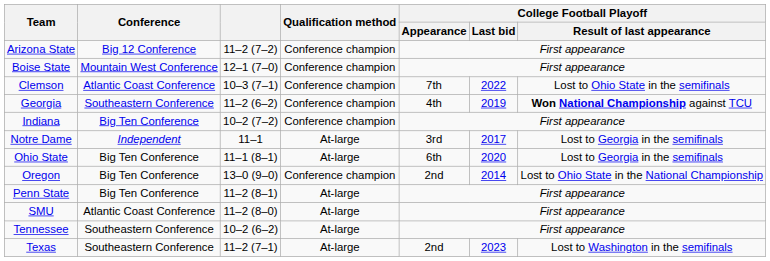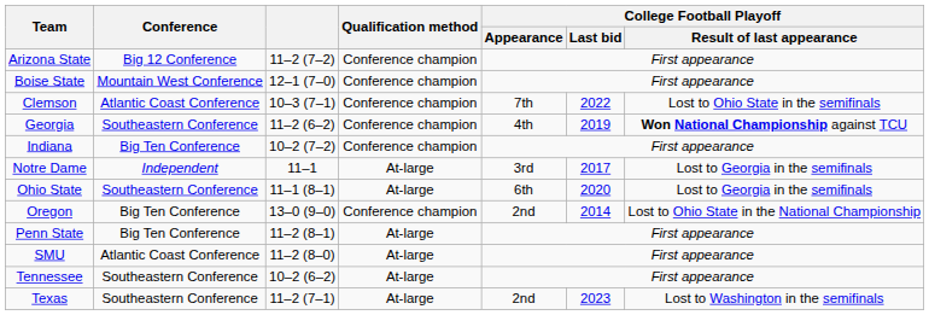 <table class="wikitable" style="text-align: center;">
 <tr>
 <th rowspan=2>Team</th>
 <th rowspan=2>Conference</th>
 <th rowspan=2></th>
 <th rowspan=2>Qualification method</th>
 <th colspan=3>College Football Playoff</th>
 </tr>
 <tr>
 <th data-sort-type="number">Appearance</th>
 <th>Last bid</th>
 <th>Result of last appearance</th>
 </tr>
 <tr>
 <td><a href='#'>Arizona State</a></td>
 <td><a href='#'>Big 12 Conference</a></td>
 <td>11–2 (7–2)</td>
 <td>Conference champion</td>
 <td colspan=3><em>First appearance</em></td>
 </tr>
 <tr>
 <td><a href='#'>Boise State</a></td>
 <td><a href='#'>Mountain West Conference</a></td>
 <td>12–1 (7–0)</td>
 <td>Conference champion</td>
 <td colspan=3><em>First appearance</em></td>
 </tr>
 <tr>
 <td><a href='#'>Clemson</a></td>
 <td><a href='#'>Atlantic Coast Conference</a></td>
 <td>10–3 (7–1)</td>
 <td>Conference champion</td>
 <td>7th</td>
 <td><a href='#'>2022</a></td>
 <td>Lost to <a href='#'>Ohio State</a> in the <a href='#'>semifinals</a></td>
 </tr>
 <tr>
 <td><a href='#'>Georgia</a></td>
 <td><a href='#'>Southeastern Conference</a></td>
 <td>11–2 (6–2)</td>
 <td>Conference champion</td>
 <td>4th</td>
 <td><a href='#'>2019</a></td>
 <td><strong>Won <a href='#'>National Championship</a></strong> against <a href='#'>TCU</a></td>
 </tr>
 <tr>
 <td><a href='#'>Indiana</a></td>
 <td><a href='#'>Big Ten Conference</a></td>
 <td>10–2 (7–2)</td>
 <td>Conference champion</td>
 <td colspan=3><em>First appearance</em></td>
 </tr>
 <tr>
 <td><a href='#'>Notre Dame</a></td>
 <td><em><a href='#'>Independent</a></em></td>
 <td>11–1</td>
 <td>At-large</td>
 <td>3rd</td>
 <td><a href='#'>2017</a></td>
 <td>Lost to <a href='#'>Georgia</a> in the <a href='#'>semifinals</a></td>
 </tr>
 <tr>
 <td><a href='#'>Ohio State</a></td>
-<td>Big Ten Conference</td>
+<td><a href='#'>Southeastern Conference</a></td>
 <td>11–1 (8–1)</td>
 <td>At-large</td>
 <td>6th</td>
 <td><a href='#'>2020</a></td>
 <td>Lost to <a href='#'>Georgia</a> in the <a href='#'>semifinals</a></td>
 </tr>
 <tr>
 <td><a href='#'>Oregon</a></td>
 <td>Big Ten Conference</td>
 <td>13–0 (9–0)</td>
 <td>Conference champion</td>
 <td>2nd</td>
 <td><a href='#'>2014</a></td>
 <td>Lost to <a href='#'>Ohio State</a> in the <a href='#'>National Championship</a></td>
 </tr>
 <tr>
 <td><a href='#'>Penn State</a></td>
 <td>Big Ten Conference</td>
 <td>11–2 (8–1)</td>
 <td>At-large</td>
 <td colspan=3><em>First appearance</em></td>
 </tr>
 <tr>
 <td><a href='#'>SMU</a></td>
 <td>Atlantic Coast Conference</td>
 <td>11–2 (8–0)</td>
 <td>At-large</td>
 <td colspan=3><em>First appearance</em></td>
 </tr>
 <tr>
 <td><a href='#'>Tennessee</a></td>
 <td>Southeastern Conference</td>
 <td>10–2 (6–2)</td>
 <td>At-large</td>
 <td colspan=3><em>First appearance</em></td>
 </tr>
 <tr>
 <td><a href='#'>Texas</a></td>
 <td>Southeastern Conference</td>
 <td>11–2 (7–1)</td>
 <td>At-large</td>
 <td>2nd</td>
 <td><a href='#'>2023</a></td>
 <td>Lost to <a href='#'>Washington</a> in the <a href='#'>semifinals</a></td>
 </tr>
 </table>
